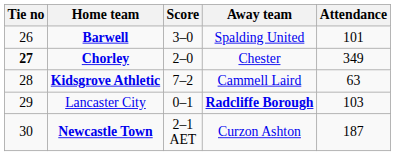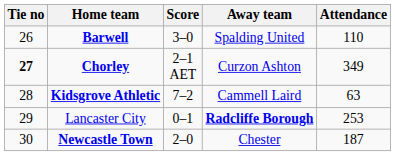 <table class="wikitable" style="text-align: center">
 <tr>
 <th>Tie no</th>
 <th>Home team</th>
 <th>Score</th>
 <th>Away team</th>
 <th>Attendance</th>
 </tr>
 <tr>
 <td>26</td>
 <td><strong><a href='#'>Barwell</a></strong></td>
 <td>3–0</td>
 <td><a href='#'>Spalding United</a></td>
-<td>101</td>
+<td>110</td>
 </tr>
 <tr>
 <td><strong>27</strong></td>
 <td><strong><a href='#'>Chorley</a></strong></td>
-<td>2–0</td>
-<td><a href='#'>Chester</a></td>
+<td>2–1<br>AET</td>
+<td><a href='#'>Curzon Ashton</a></td>
 <td>349</td>
 </tr>
 <tr>
 <td>28</td>
 <td><strong><a href='#'>Kidsgrove Athletic</a></strong></td>
 <td>7–2</td>
 <td><a href='#'>Cammell Laird</a></td>
 <td>63</td>
 </tr>
 <tr>
 <td>29</td>
 <td><a href='#'>Lancaster City</a></td>
 <td>0–1</td>
 <td><strong><a href='#'>Radcliffe Borough</a></strong></td>
-<td>103</td>
+<td>253</td>
 </tr>
 <tr>
 <td>30</td>
 <td><strong><a href='#'>Newcastle Town</a></strong></td>
-<td>2–1<br>AET</td>
-<td><a href='#'>Curzon Ashton</a></td>
+<td>2–0</td>
+<td><a href='#'>Chester</a></td>
 <td>187</td>
 </tr>
 </table>
